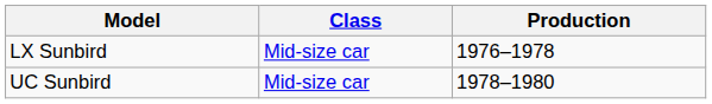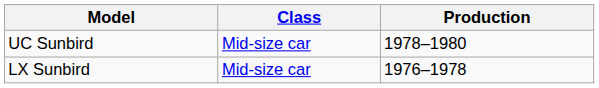 <table class="wikitable">
 <tr>
 <th style="width:200px;">Model</th>
 <th style="width:150px;"><a href='#'>Class</a></th>
 <th style="width:200px;">Production</th>
 </tr>
 <tr>
+<td valign="top">UC Sunbird</td>
+<td valign="top"><a href='#'>Mid-size car</a></td>
+<td valign="top">1978–1980</td>
+</tr>
+<tr>
 <td valign="top">LX Sunbird</td>
 <td valign="top"><a href='#'>Mid-size car</a></td>
 <td valign="top">1976–1978</td>
 </tr>
-<tr>
-<td valign="top">UC Sunbird</td>
-<td valign="top"><a href='#'>Mid-size car</a></td>
-<td valign="top">1978–1980</td>
-</tr>
 </table>
